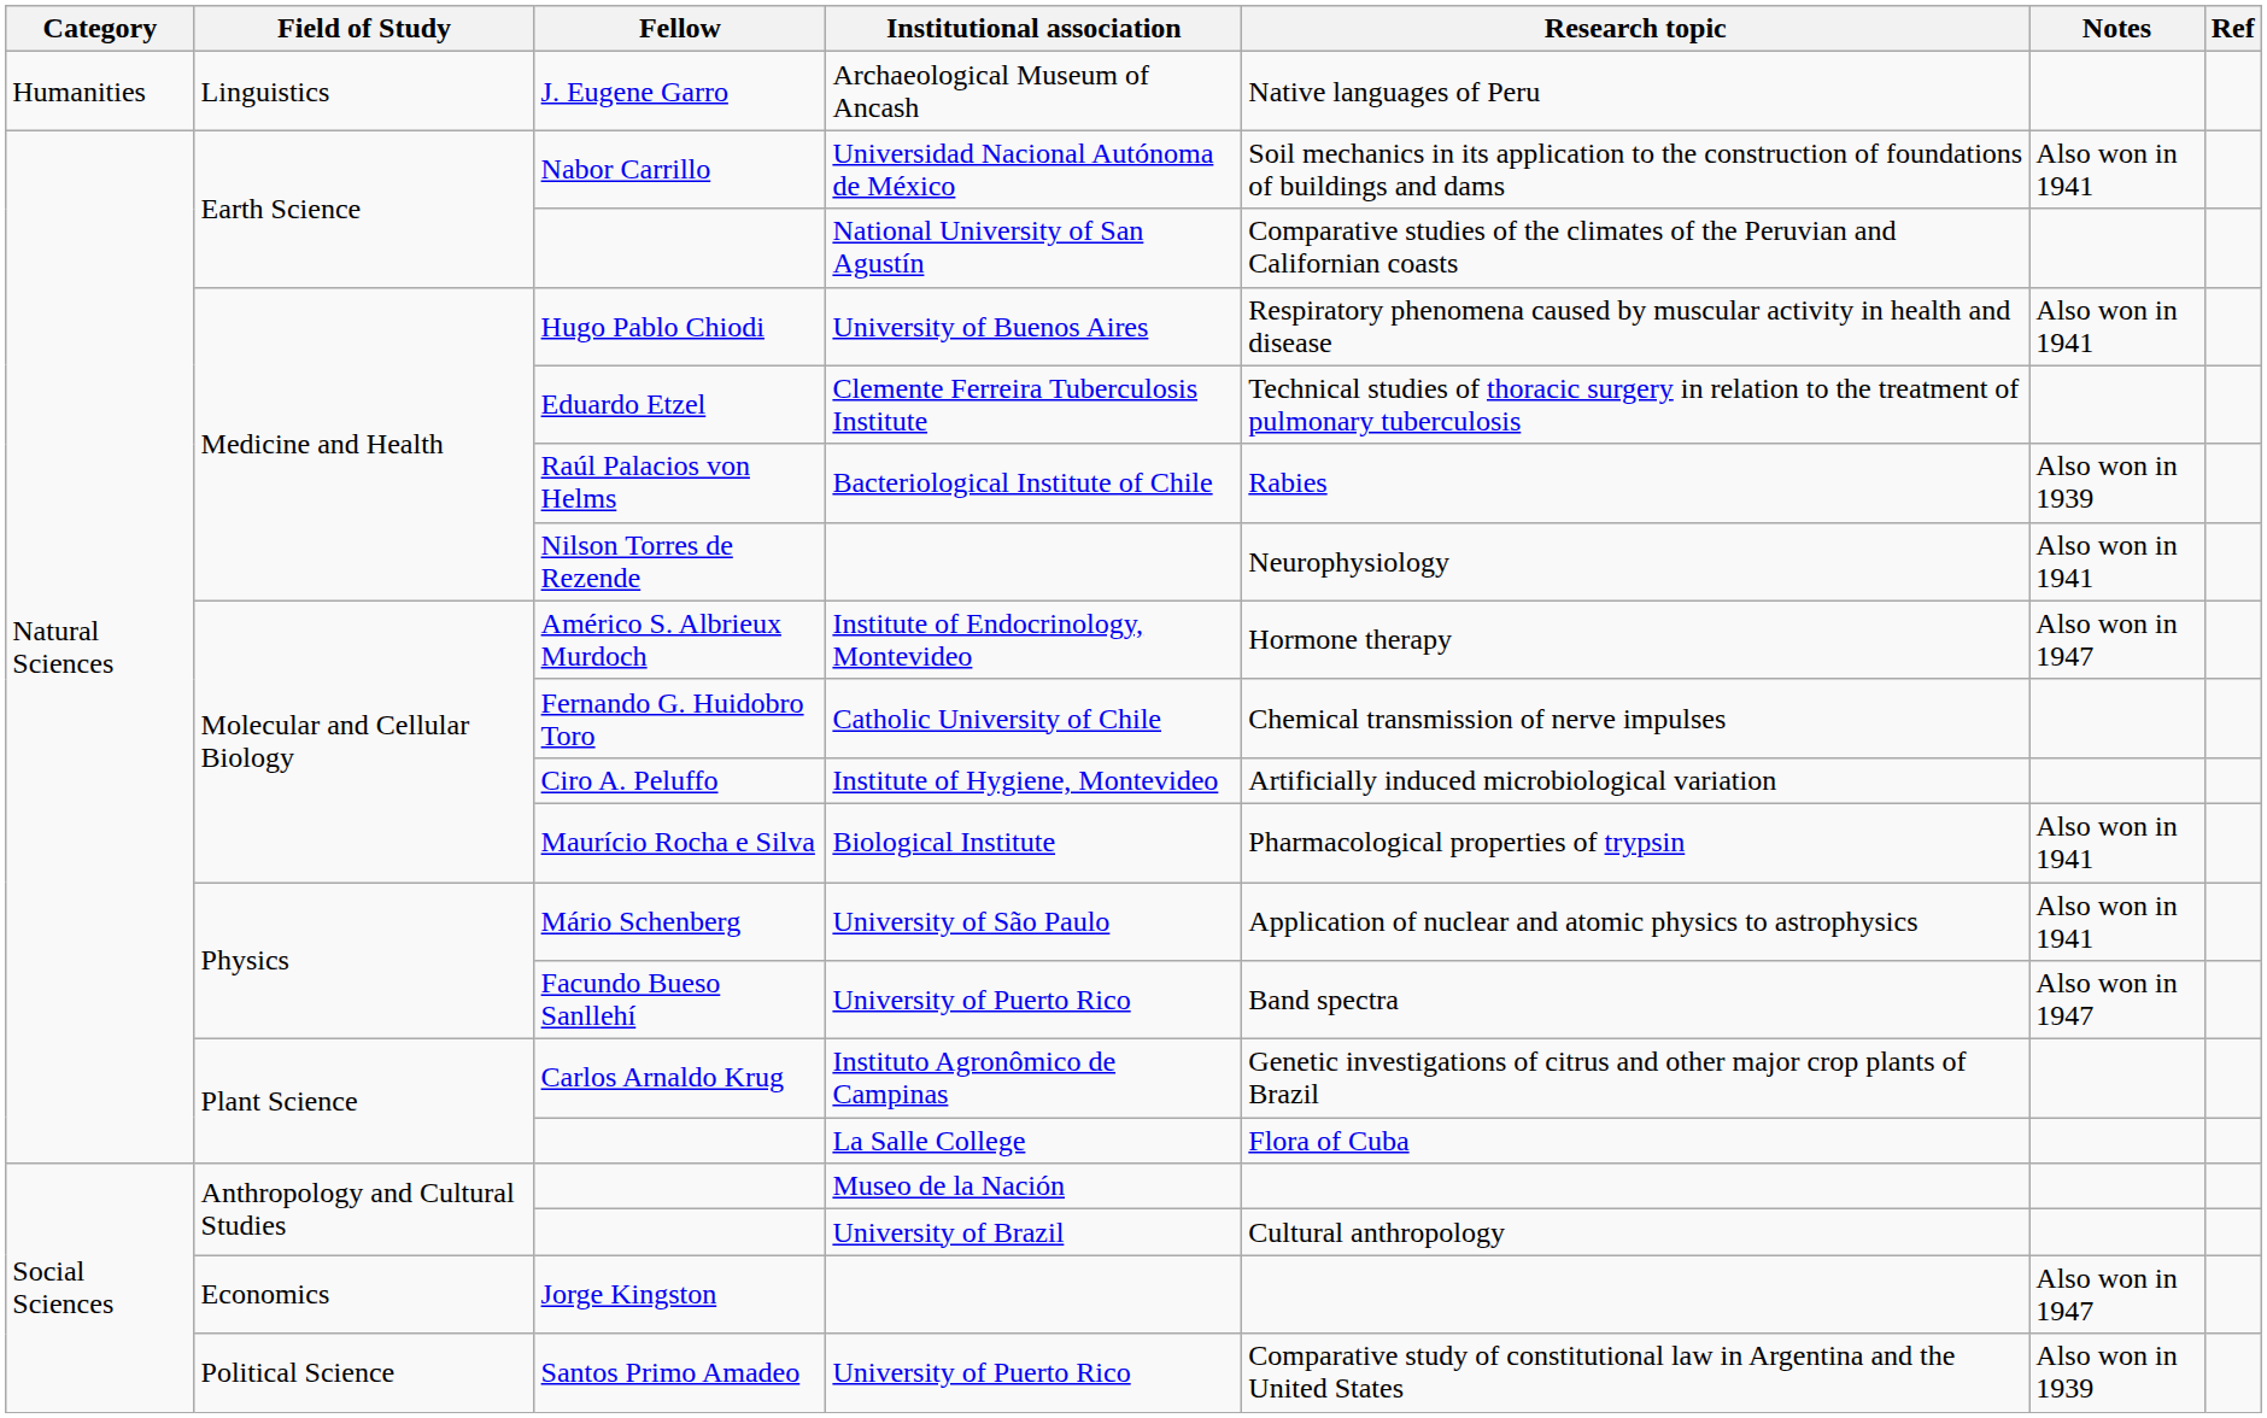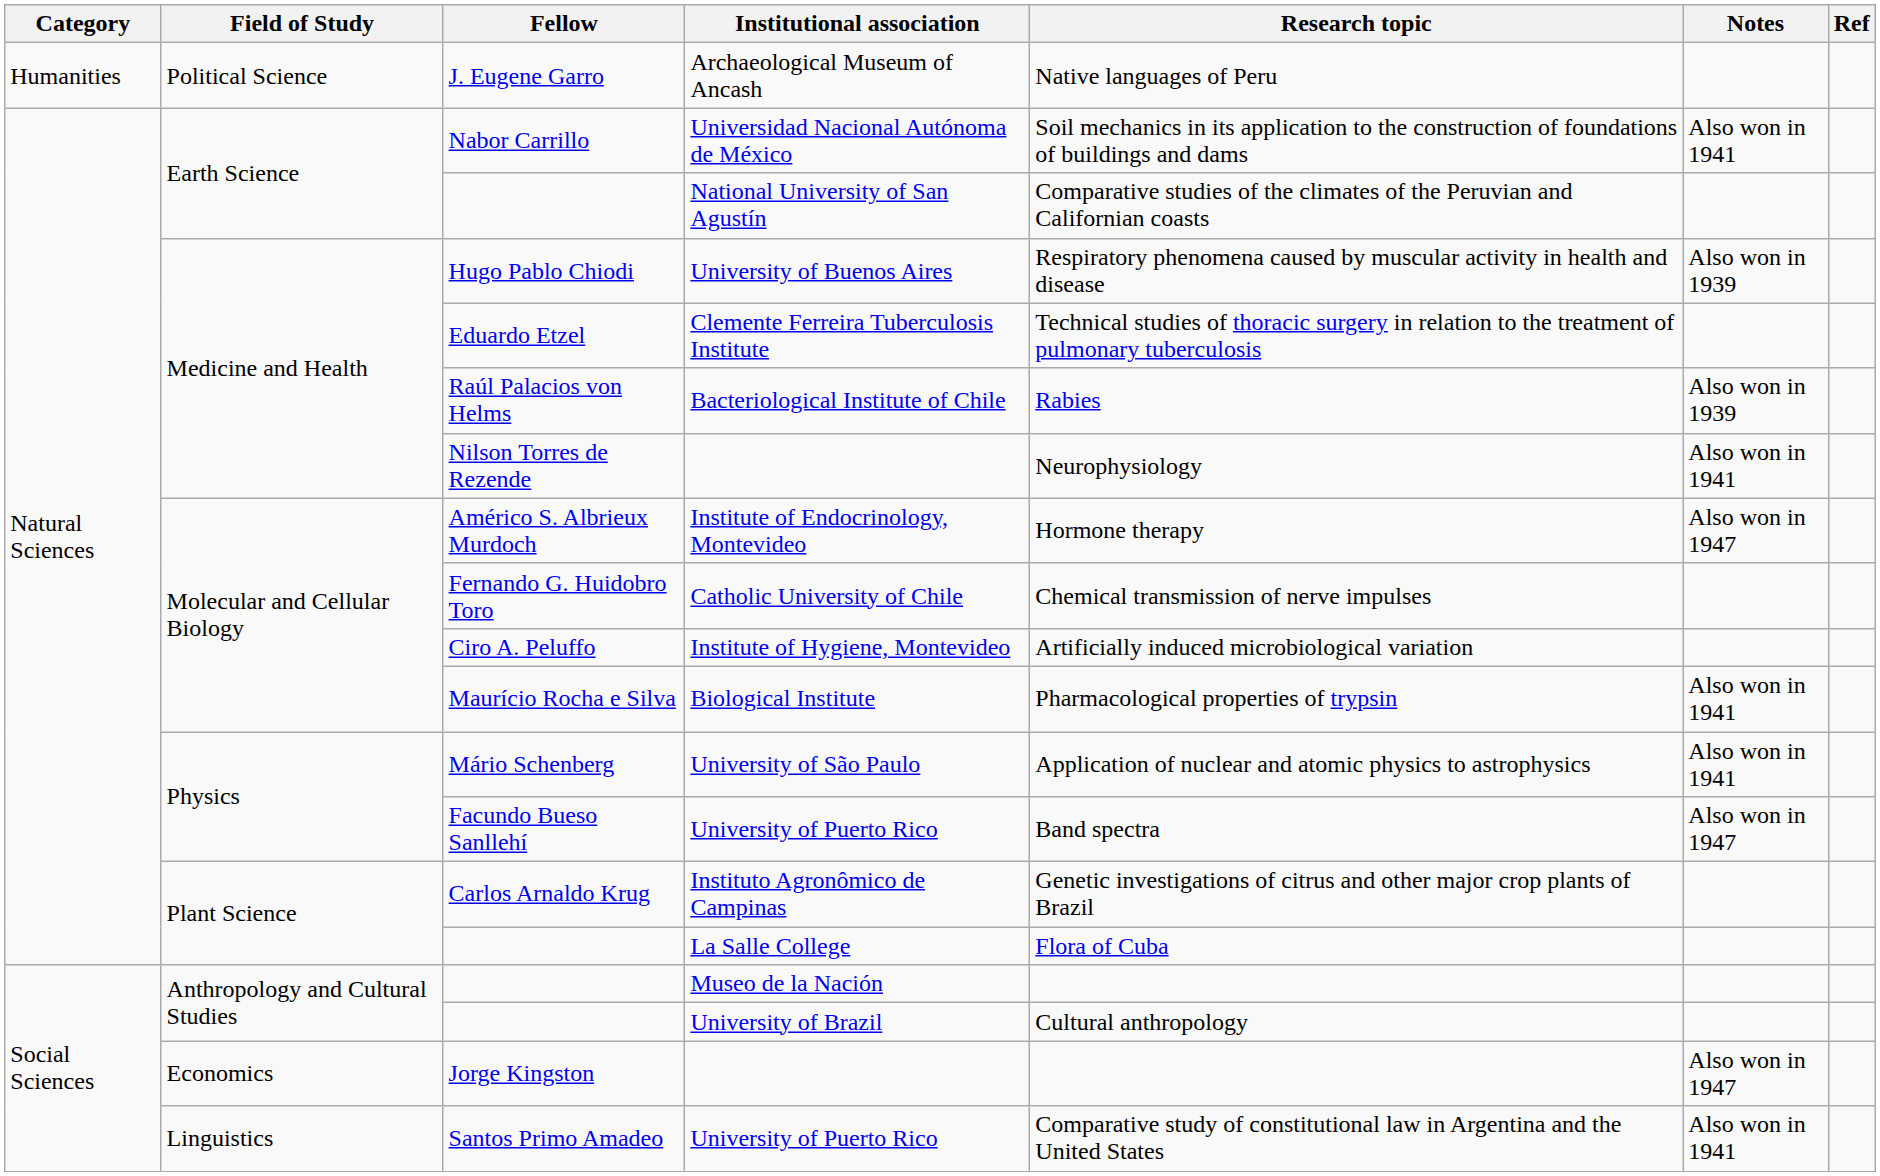 <table class="wikitable sortable">
 <tr>
 <th>Category</th>
 <th>Field of Study</th>
 <th>Fellow</th>
 <th>Institutional association </th>
 <th>Research topic</th>
 <th>Notes</th>
 <th class="unsortable">Ref</th>
 </tr>
 <tr>
 <td>Humanities</td>
-<td>Linguistics</td>
+<td>Political Science</td>
 <td><a href='#'>J. Eugene Garro</a></td>
 <td>Archaeological Museum of Ancash</td>
 <td>Native languages of Peru</td>
 <td></td>
 <td></td>
 </tr>
 <tr>
 <td rowspan="14">Natural Sciences</td>
 <td rowspan="2">Earth Science</td>
 <td><a href='#'>Nabor Carrillo</a></td>
 <td><a href='#'>Universidad Nacional Autónoma de México</a></td>
 <td>Soil mechanics in its application to the construction of foundations of buildings and dams</td>
 <td>Also won in 1941</td>
 <td></td>
 </tr>
 <tr>
 <td></td>
 <td><a href='#'>National University of San Agustín</a></td>
 <td>Comparative studies of the climates of the Peruvian and Californian coasts</td>
 <td></td>
 <td></td>
 </tr>
 <tr>
 <td rowspan="4">Medicine and Health</td>
 <td><a href='#'>Hugo Pablo Chiodi</a></td>
 <td><a href='#'>University of Buenos Aires</a></td>
 <td>Respiratory phenomena caused by muscular activity in health and disease</td>
-<td>Also won in 1941</td>
+<td>Also won in 1939</td>
 <td></td>
 </tr>
 <tr>
 <td><a href='#'>Eduardo Etzel</a></td>
 <td><a href='#'>Clemente Ferreira Tuberculosis Institute</a></td>
 <td>Technical studies of <a href='#'>thoracic surgery</a> in relation to the treatment of <a href='#'>pulmonary tuberculosis</a></td>
 <td></td>
 <td></td>
 </tr>
 <tr>
 <td><a href='#'>Raúl Palacios von Helms</a></td>
 <td><a href='#'>Bacteriological Institute of Chile</a></td>
 <td><a href='#'>Rabies</a></td>
 <td>Also won in 1939</td>
 <td></td>
 </tr>
 <tr>
 <td><a href='#'>Nilson Torres de Rezende</a></td>
 <td></td>
 <td>Neurophysiology</td>
 <td>Also won in 1941</td>
 <td></td>
 </tr>
 <tr>
 <td rowspan="4">Molecular and Cellular Biology</td>
 <td><a href='#'>Américo S. Albrieux Murdoch</a></td>
 <td><a href='#'>Institute of Endocrinology, Montevideo</a></td>
 <td>Hormone therapy</td>
 <td>Also won in 1947</td>
 <td></td>
 </tr>
 <tr>
 <td><a href='#'>Fernando G. Huidobro Toro</a></td>
 <td><a href='#'>Catholic University of Chile</a></td>
 <td>Chemical transmission of nerve impulses</td>
 <td></td>
 <td></td>
 </tr>
 <tr>
 <td><a href='#'>Ciro A. Peluffo</a></td>
 <td><a href='#'>Institute of Hygiene, Montevideo</a></td>
 <td>Artificially induced microbiological variation</td>
 <td></td>
 <td></td>
 </tr>
 <tr>
 <td><a href='#'>Maurício Rocha e Silva</a></td>
 <td><a href='#'>Biological Institute</a></td>
 <td>Pharmacological properties of <a href='#'>trypsin</a></td>
 <td>Also won in 1941</td>
 <td></td>
 </tr>
 <tr>
 <td rowspan="2">Physics</td>
 <td><a href='#'>Mário Schenberg</a></td>
 <td><a href='#'>University of São Paulo</a></td>
 <td>Application of nuclear and atomic physics to astrophysics</td>
 <td>Also won in 1941</td>
 <td></td>
 </tr>
 <tr>
 <td><a href='#'>Facundo Bueso Sanllehí</a></td>
 <td><a href='#'>University of Puerto Rico</a></td>
 <td>Band spectra</td>
 <td>Also won in 1947</td>
 <td></td>
 </tr>
 <tr>
 <td rowspan="2">Plant Science</td>
 <td><a href='#'>Carlos Arnaldo Krug</a></td>
 <td><a href='#'>Instituto Agronômico de Campinas</a></td>
 <td>Genetic investigations of citrus and other major crop plants of Brazil</td>
 <td></td>
 <td></td>
 </tr>
 <tr>
 <td></td>
 <td><a href='#'>La Salle College</a></td>
 <td><a href='#'>Flora of Cuba</a></td>
 <td></td>
 <td></td>
 </tr>
 <tr>
 <td rowspan="4">Social Sciences</td>
 <td rowspan="2">Anthropology and Cultural Studies</td>
 <td></td>
 <td><a href='#'>Museo de la Nación</a></td>
 <td></td>
 <td></td>
 <td></td>
 </tr>
 <tr>
 <td></td>
 <td><a href='#'>University of Brazil</a></td>
 <td>Cultural anthropology</td>
 <td></td>
 <td></td>
 </tr>
 <tr>
 <td>Economics</td>
 <td><a href='#'>Jorge Kingston</a></td>
 <td></td>
 <td></td>
 <td>Also won in 1947</td>
 <td></td>
 </tr>
 <tr>
-<td>Political Science</td>
+<td>Linguistics</td>
 <td><a href='#'>Santos Primo Amadeo</a></td>
 <td><a href='#'>University of Puerto Rico</a></td>
 <td>Comparative study of constitutional law in Argentina and the United States</td>
-<td>Also won in 1939</td>
+<td>Also won in 1941</td>
 <td></td>
 </tr>
 </table>
